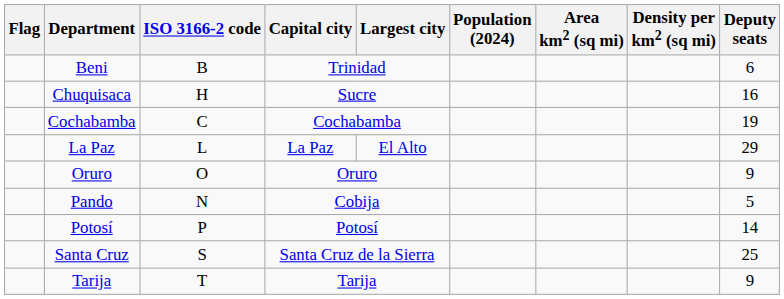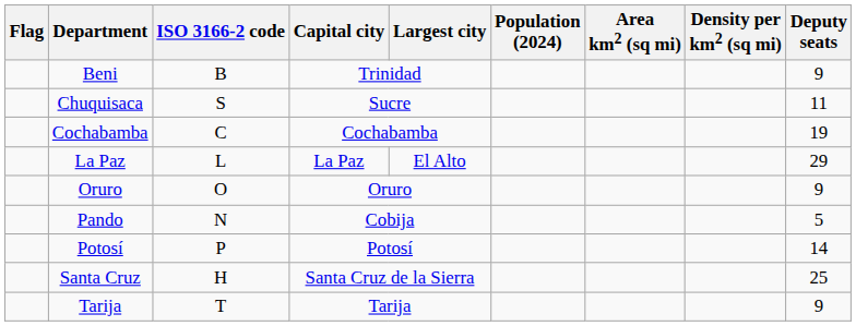 <table class="wikitable sortable" style="text-align: center;">
 <tr>
 <th class="unsortable">Flag</th>
 <th>Department</th>
 <th><a href='#'>ISO 3166-2</a> code</th>
 <th>Capital city</th>
 <th>Largest city</th>
 <th>Population<br>(2024)</th>
 <th>Area<br>km<sup>2</sup> (sq mi)</th>
 <th>Density per <br>km<sup>2</sup> (sq mi)</th>
 <th>Deputy<br>seats</th>
 </tr>
 <tr>
 <td></td>
 <td><a href='#'>Beni</a></td>
 <td>B</td>
 <td colspan="2"><a href='#'>Trinidad</a></td>
 <td></td>
 <td></td>
 <td></td>
-<td>6</td>
+<td>9</td>
 </tr>
 <tr>
 <td></td>
 <td><a href='#'>Chuquisaca</a></td>
-<td>H</td>
+<td>S</td>
 <td colspan="2"><a href='#'>Sucre</a></td>
 <td></td>
 <td></td>
 <td></td>
-<td>16</td>
+<td>11</td>
 </tr>
 <tr>
 <td></td>
 <td><a href='#'>Cochabamba</a></td>
 <td>C</td>
 <td colspan="2"><a href='#'>Cochabamba</a></td>
 <td></td>
 <td></td>
 <td></td>
 <td>19</td>
 </tr>
 <tr>
 <td></td>
 <td><a href='#'>La Paz</a></td>
 <td>L</td>
 <td><a href='#'>La Paz</a></td>
 <td><a href='#'>El Alto</a></td>
 <td></td>
 <td></td>
 <td></td>
 <td>29</td>
 </tr>
 <tr>
 <td></td>
 <td><a href='#'>Oruro</a></td>
 <td>O</td>
 <td colspan="2"><a href='#'>Oruro</a></td>
 <td></td>
 <td></td>
 <td></td>
 <td>9</td>
 </tr>
 <tr>
 <td></td>
 <td><a href='#'>Pando</a></td>
 <td>N</td>
 <td colspan="2"><a href='#'>Cobija</a></td>
 <td></td>
 <td></td>
 <td></td>
 <td>5</td>
 </tr>
 <tr>
 <td></td>
 <td><a href='#'>Potosí</a></td>
 <td>P</td>
 <td colspan="2"><a href='#'>Potosí</a></td>
 <td></td>
 <td></td>
 <td></td>
 <td>14</td>
 </tr>
 <tr>
 <td></td>
 <td><a href='#'>Santa Cruz</a></td>
-<td>S</td>
+<td>H</td>
 <td colspan="2"><a href='#'>Santa Cruz de la Sierra</a></td>
 <td></td>
 <td></td>
 <td></td>
 <td>25</td>
 </tr>
 <tr>
 <td></td>
 <td><a href='#'>Tarija</a></td>
 <td>T</td>
 <td colspan="2"><a href='#'>Tarija</a></td>
 <td></td>
 <td></td>
 <td></td>
 <td>9</td>
 </tr>
 </table>
